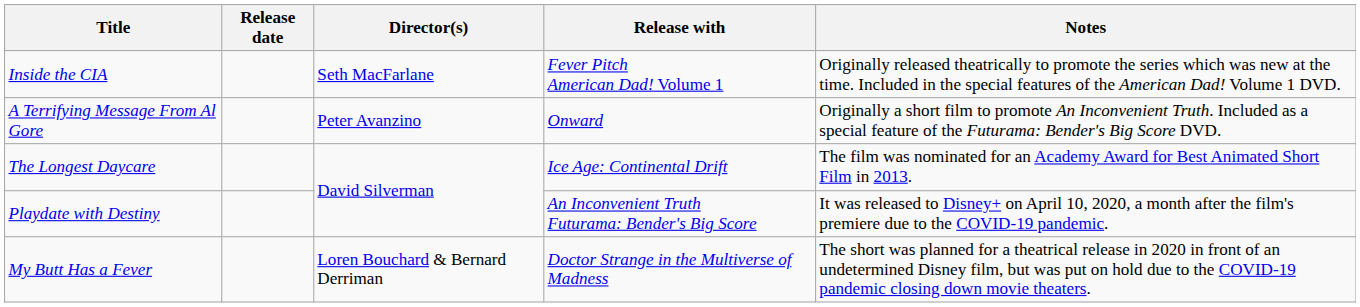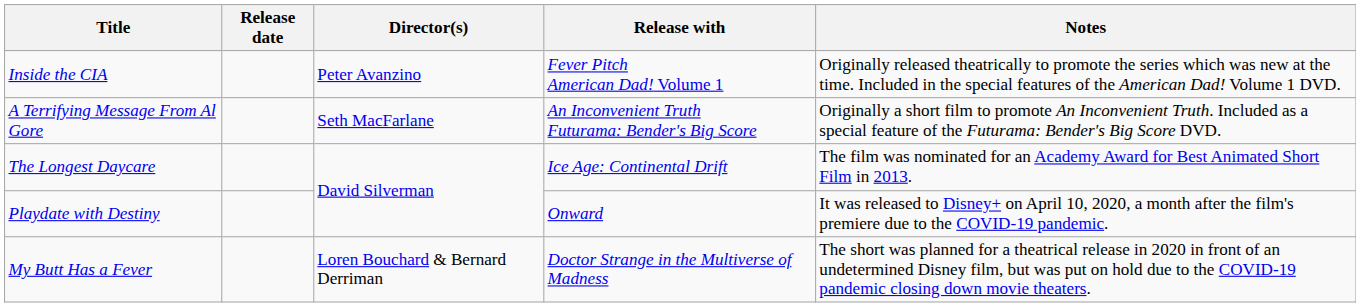 <table class="wikitable plainrowheaders sortable" style="width:100%;">
 <tr>
 <th scope="col">Title</th>
 <th scope="col">Release date</th>
 <th scope="col">Director(s)</th>
 <th scope="col">Release with</th>
 <th scope="col" style="width:40%;">Notes</th>
 </tr>
 <tr>
 <td scope="row"><em><a href='#'>Inside the CIA</a></em></td>
 <td></td>
-<td><a href='#'>Seth MacFarlane</a></td>
+<td><a href='#'>Peter Avanzino</a></td>
 <td><em><a href='#'>Fever Pitch</a></em> <br><a href='#'><em>American Dad!</em> Volume 1</a> </td>
 <td>Originally released theatrically to promote the series which was new at the time. Included in the special features of the <em>American Dad!</em> Volume 1 DVD.</td>
 </tr>
 <tr>
 <td scope="row"><em><a href='#'>A Terrifying Message From Al Gore</a></em></td>
 <td></td>
-<td><a href='#'>Peter Avanzino</a></td>
-<td><em><a href='#'>Onward</a></em></td>
+<td><a href='#'>Seth MacFarlane</a></td>
+<td><em><a href='#'>An Inconvenient Truth</a></em> <br><em><a href='#'>Futurama: Bender's Big Score</a></em> </td>
 <td>Originally a short film to promote <em>An Inconvenient Truth</em>. Included as a special feature of the <em>Futurama: Bender's Big Score</em> DVD.</td>
 </tr>
 <tr>
 <td scope="row"><em><a href='#'>The Longest Daycare</a></em></td>
 <td></td>
 <td rowspan=2><a href='#'>David Silverman</a></td>
 <td><em><a href='#'>Ice Age: Continental Drift</a></em></td>
 <td>The film was nominated for an <a href='#'>Academy Award for Best Animated Short Film</a> in <a href='#'>2013</a>.</td>
 </tr>
 <tr>
 <td scope="row"><em><a href='#'>Playdate with Destiny</a></em></td>
 <td></td>
-<td><em><a href='#'>An Inconvenient Truth</a></em> <br><em><a href='#'>Futurama: Bender's Big Score</a></em> </td>
+<td><em><a href='#'>Onward</a></em></td>
 <td>It was released to <a href='#'>Disney+</a> on April 10, 2020, a month after the film's premiere due to the <a href='#'>COVID-19 pandemic</a>.</td>
 </tr>
 <tr>
 <td scope="row"><em><a href='#'>My Butt Has a Fever</a></em></td>
 <td></td>
 <td><a href='#'>Loren Bouchard</a> & Bernard Derriman</td>
 <td><em><a href='#'>Doctor Strange in the Multiverse of Madness</a></em></td>
 <td>The short was planned for a theatrical release in 2020 in front of an undetermined Disney film, but was put on hold due to the <a href='#'>COVID-19 pandemic closing down movie theaters</a>.</td>
 </tr>
 </table>
